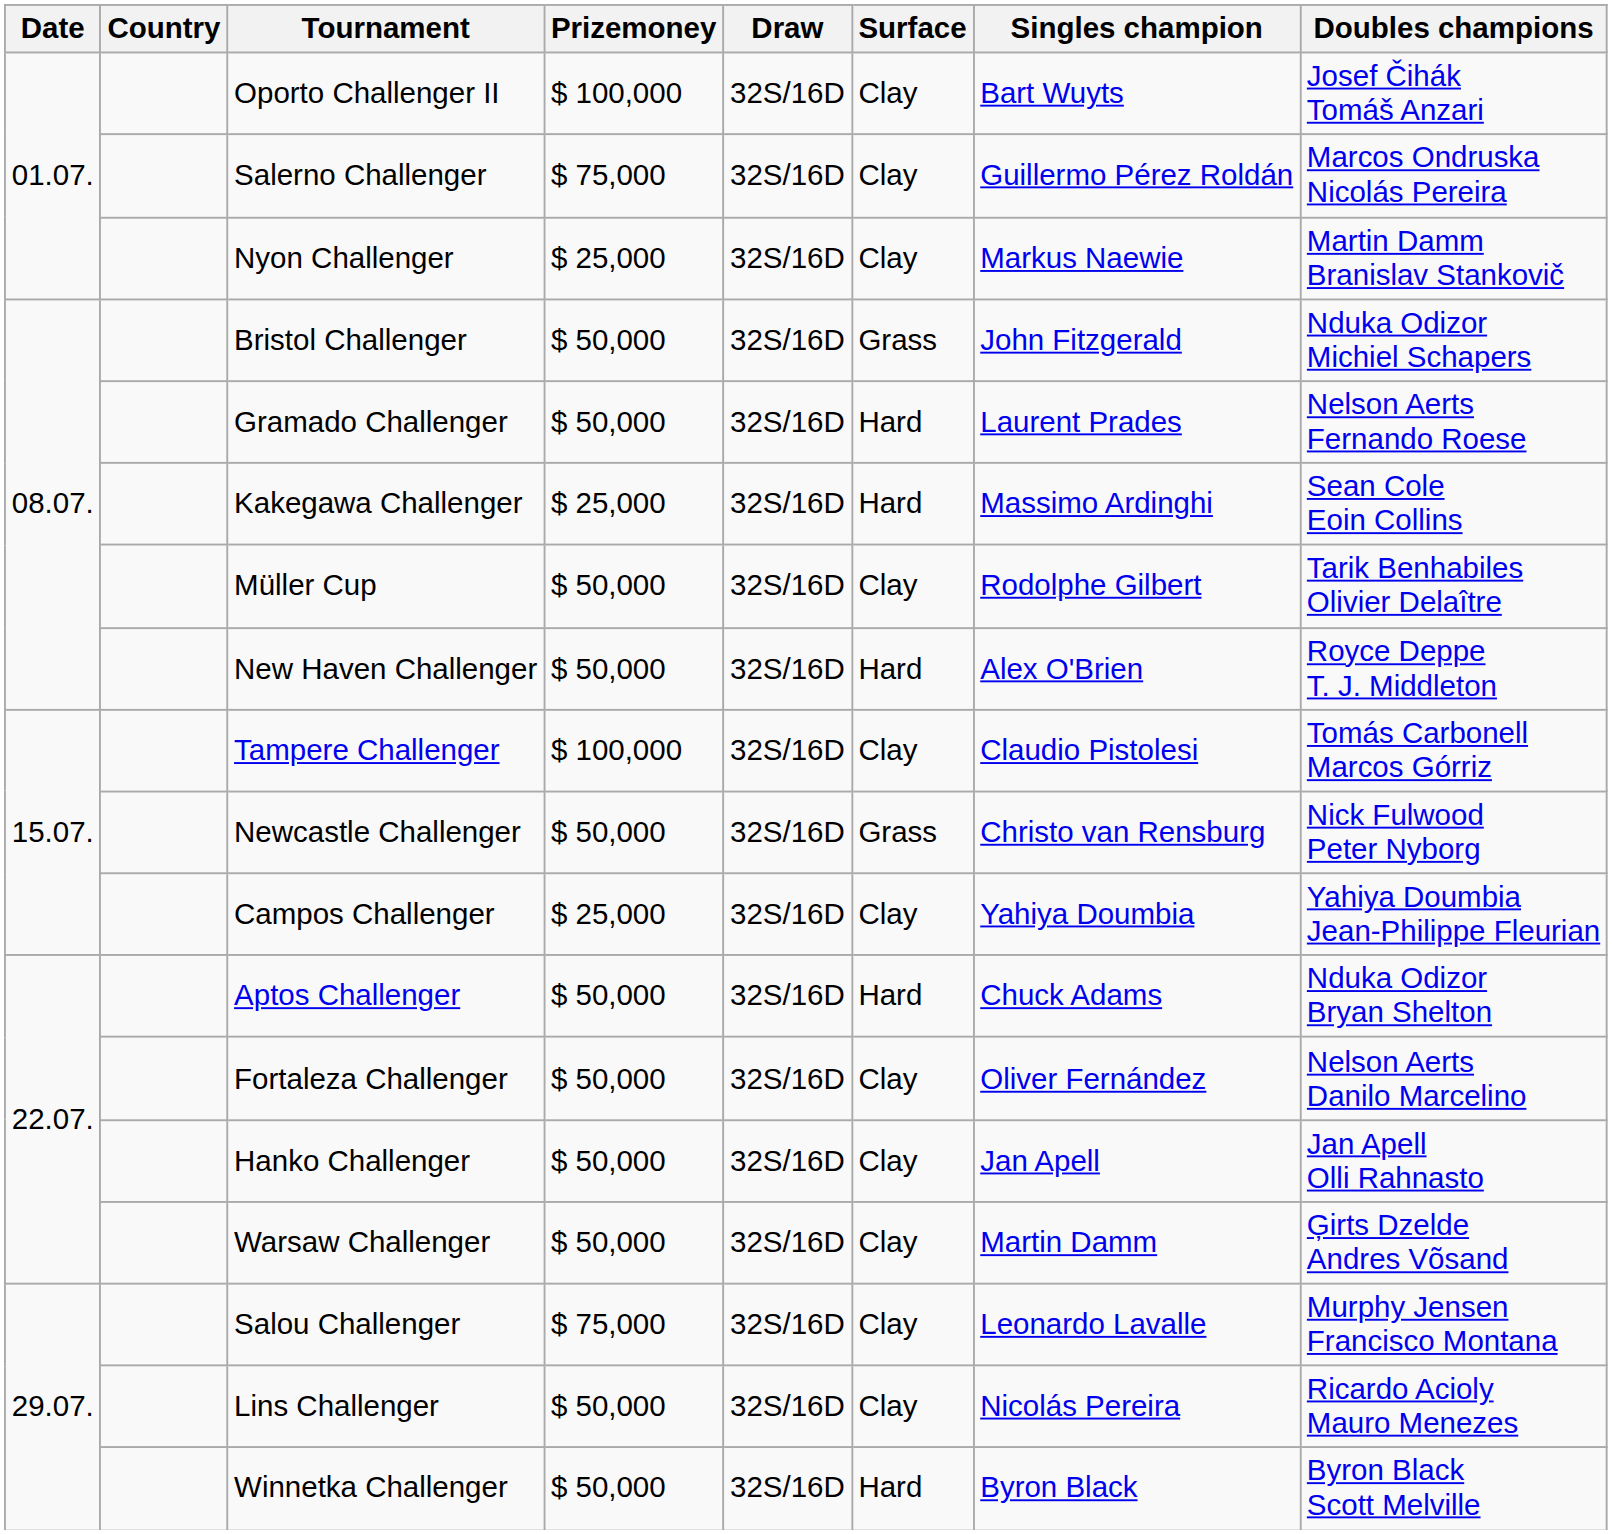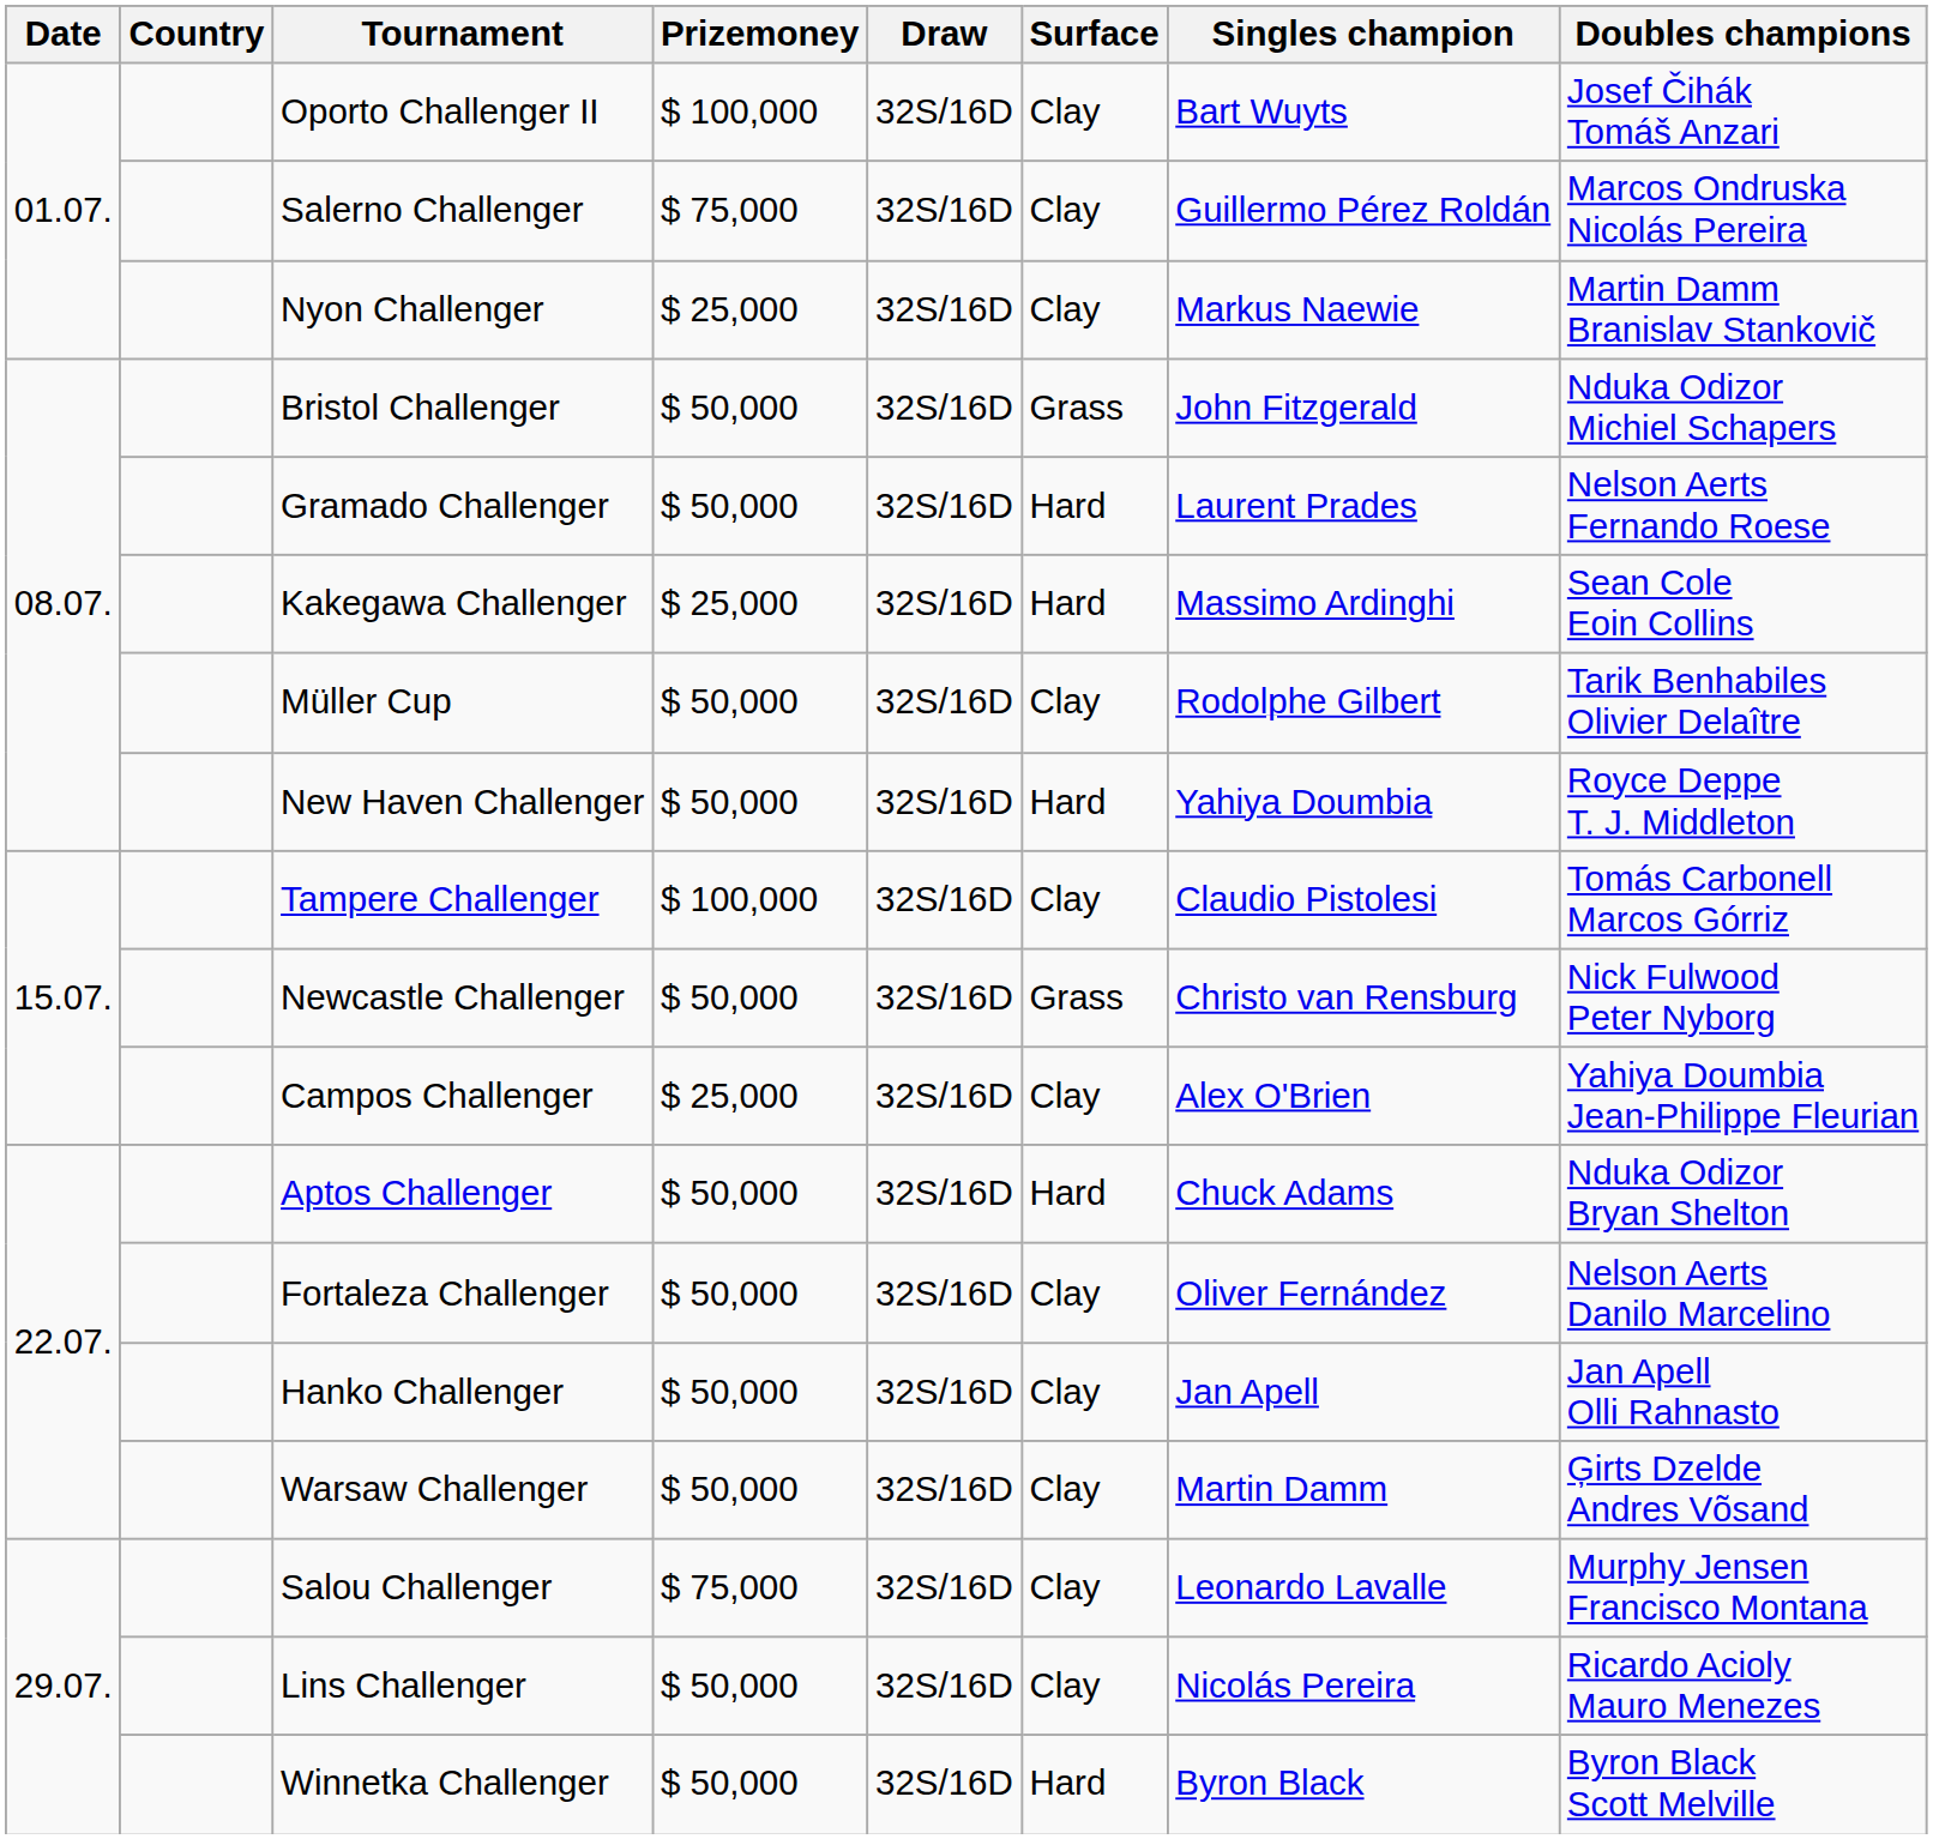 <table class="sortable wikitable" style=font-size:97%>
 <tr>
 <th>Date</th>
 <th>Country</th>
 <th>Tournament</th>
 <th>Prizemoney</th>
 <th>Draw</th>
 <th>Surface</th>
 <th>Singles champion</th>
 <th>Doubles champions</th>
 </tr>
 <tr>
 <td rowspan="3">01.07.</td>
 <td></td>
 <td>Oporto Challenger II</td>
 <td>$ 100,000</td>
 <td>32S/16D</td>
 <td>Clay</td>
 <td> <a href='#'>Bart Wuyts</a></td>
 <td> <a href='#'>Josef Čihák</a><br> <a href='#'>Tomáš Anzari</a></td>
 </tr>
 <tr>
 <td></td>
 <td>Salerno Challenger</td>
 <td>$ 75,000</td>
 <td>32S/16D</td>
 <td>Clay</td>
 <td> <a href='#'>Guillermo Pérez Roldán</a></td>
 <td> <a href='#'>Marcos Ondruska</a><br> <a href='#'>Nicolás Pereira</a></td>
 </tr>
 <tr>
 <td></td>
 <td>Nyon Challenger</td>
 <td>$ 25,000</td>
 <td>32S/16D</td>
 <td>Clay</td>
 <td> <a href='#'>Markus Naewie</a></td>
 <td> <a href='#'>Martin Damm</a><br> <a href='#'>Branislav Stankovič</a></td>
 </tr>
 <tr>
 <td rowspan="5">08.07.</td>
 <td></td>
 <td>Bristol Challenger</td>
 <td>$ 50,000</td>
 <td>32S/16D</td>
 <td>Grass</td>
 <td> <a href='#'>John Fitzgerald</a></td>
 <td> <a href='#'>Nduka Odizor</a><br> <a href='#'>Michiel Schapers</a></td>
 </tr>
 <tr>
 <td></td>
 <td>Gramado Challenger</td>
 <td>$ 50,000</td>
 <td>32S/16D</td>
 <td>Hard</td>
 <td> <a href='#'>Laurent Prades</a></td>
 <td> <a href='#'>Nelson Aerts</a><br> <a href='#'>Fernando Roese</a></td>
 </tr>
 <tr>
 <td></td>
 <td>Kakegawa Challenger</td>
 <td>$ 25,000</td>
 <td>32S/16D</td>
 <td>Hard</td>
 <td> <a href='#'>Massimo Ardinghi</a></td>
 <td> <a href='#'>Sean Cole</a><br> <a href='#'>Eoin Collins</a></td>
 </tr>
 <tr>
 <td></td>
 <td>Müller Cup</td>
 <td>$ 50,000</td>
 <td>32S/16D</td>
 <td>Clay</td>
 <td> <a href='#'>Rodolphe Gilbert</a></td>
 <td> <a href='#'>Tarik Benhabiles</a><br> <a href='#'>Olivier Delaître</a></td>
 </tr>
 <tr>
 <td></td>
 <td>New Haven Challenger</td>
 <td>$ 50,000</td>
 <td>32S/16D</td>
 <td>Hard</td>
-<td> <a href='#'>Alex O'Brien</a></td>
+<td> <a href='#'>Yahiya Doumbia</a></td>
 <td> <a href='#'>Royce Deppe</a><br> <a href='#'>T. J. Middleton</a></td>
 </tr>
 <tr>
 <td rowspan="3">15.07.</td>
 <td></td>
 <td><a href='#'>Tampere Challenger</a></td>
 <td>$ 100,000</td>
 <td>32S/16D</td>
 <td>Clay</td>
 <td> <a href='#'>Claudio Pistolesi</a></td>
 <td> <a href='#'>Tomás Carbonell</a> <br>  <a href='#'>Marcos Górriz</a></td>
 </tr>
 <tr>
 <td></td>
 <td>Newcastle Challenger</td>
 <td>$ 50,000</td>
 <td>32S/16D</td>
 <td>Grass</td>
 <td> <a href='#'>Christo van Rensburg</a></td>
 <td> <a href='#'>Nick Fulwood</a><br> <a href='#'>Peter Nyborg</a></td>
 </tr>
 <tr>
 <td></td>
 <td>Campos Challenger</td>
 <td>$ 25,000</td>
 <td>32S/16D</td>
 <td>Clay</td>
-<td> <a href='#'>Yahiya Doumbia</a></td>
+<td> <a href='#'>Alex O'Brien</a></td>
 <td> <a href='#'>Yahiya Doumbia</a><br> <a href='#'>Jean-Philippe Fleurian</a></td>
 </tr>
 <tr>
 <td rowspan="4">22.07.</td>
 <td></td>
 <td><a href='#'>Aptos Challenger</a></td>
 <td>$ 50,000</td>
 <td>32S/16D</td>
 <td>Hard</td>
 <td> <a href='#'>Chuck Adams</a></td>
 <td> <a href='#'>Nduka Odizor</a> <br>  <a href='#'>Bryan Shelton</a></td>
 </tr>
 <tr>
 <td></td>
 <td>Fortaleza Challenger</td>
 <td>$ 50,000</td>
 <td>32S/16D</td>
 <td>Clay</td>
 <td> <a href='#'>Oliver Fernández</a></td>
 <td> <a href='#'>Nelson Aerts</a><br> <a href='#'>Danilo Marcelino</a></td>
 </tr>
 <tr>
 <td></td>
 <td>Hanko Challenger</td>
 <td>$ 50,000</td>
 <td>32S/16D</td>
 <td>Clay</td>
 <td> <a href='#'>Jan Apell</a></td>
 <td> <a href='#'>Jan Apell</a><br> <a href='#'>Olli Rahnasto</a></td>
 </tr>
 <tr>
 <td></td>
 <td>Warsaw Challenger</td>
 <td>$ 50,000</td>
 <td>32S/16D</td>
 <td>Clay</td>
 <td> <a href='#'>Martin Damm</a></td>
 <td> <a href='#'>Ģirts Dzelde</a><br> <a href='#'>Andres Võsand</a></td>
 </tr>
 <tr>
 <td rowspan="3">29.07.</td>
 <td></td>
 <td>Salou Challenger</td>
 <td>$ 75,000</td>
 <td>32S/16D</td>
 <td>Clay</td>
 <td> <a href='#'>Leonardo Lavalle</a></td>
 <td> <a href='#'>Murphy Jensen</a><br> <a href='#'>Francisco Montana</a></td>
 </tr>
 <tr>
 <td></td>
 <td>Lins Challenger</td>
 <td>$ 50,000</td>
 <td>32S/16D</td>
 <td>Clay</td>
 <td> <a href='#'>Nicolás Pereira</a></td>
 <td> <a href='#'>Ricardo Acioly</a><br> <a href='#'>Mauro Menezes</a></td>
 </tr>
 <tr>
 <td></td>
 <td>Winnetka Challenger</td>
 <td>$ 50,000</td>
 <td>32S/16D</td>
 <td>Hard</td>
 <td> <a href='#'>Byron Black</a></td>
 <td> <a href='#'>Byron Black</a><br>  <a href='#'>Scott Melville</a></td>
 </tr>
 </table>
